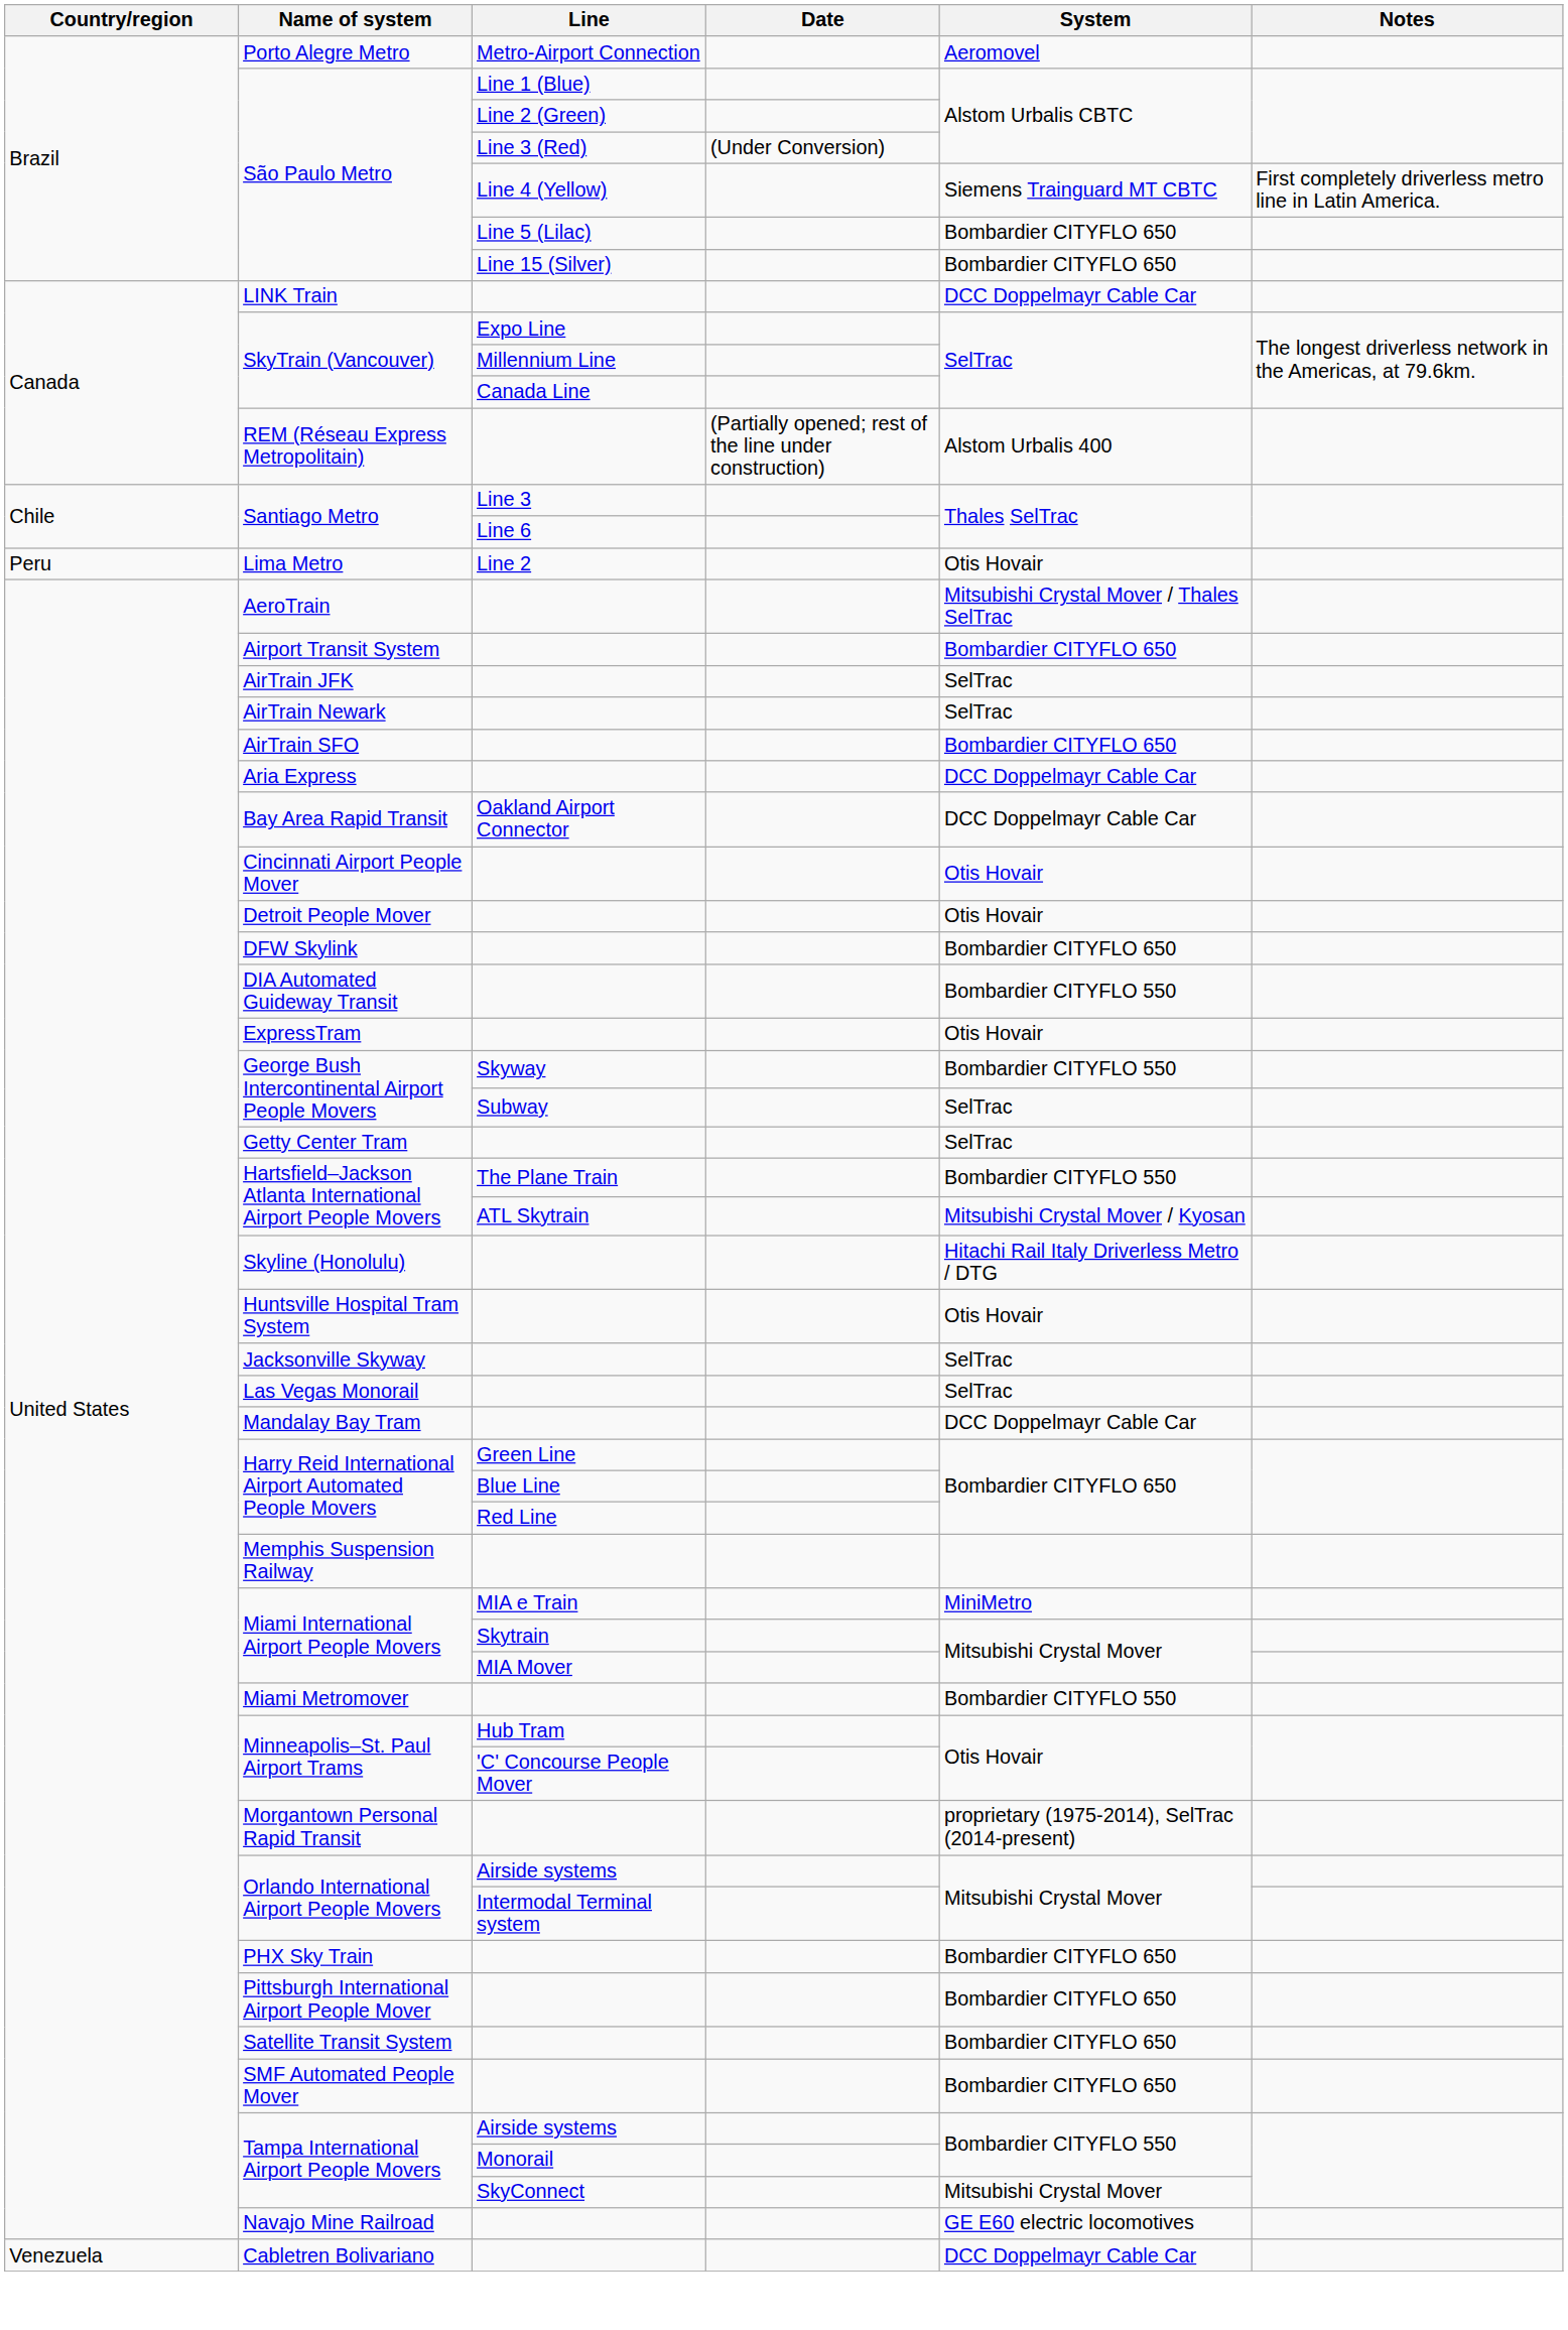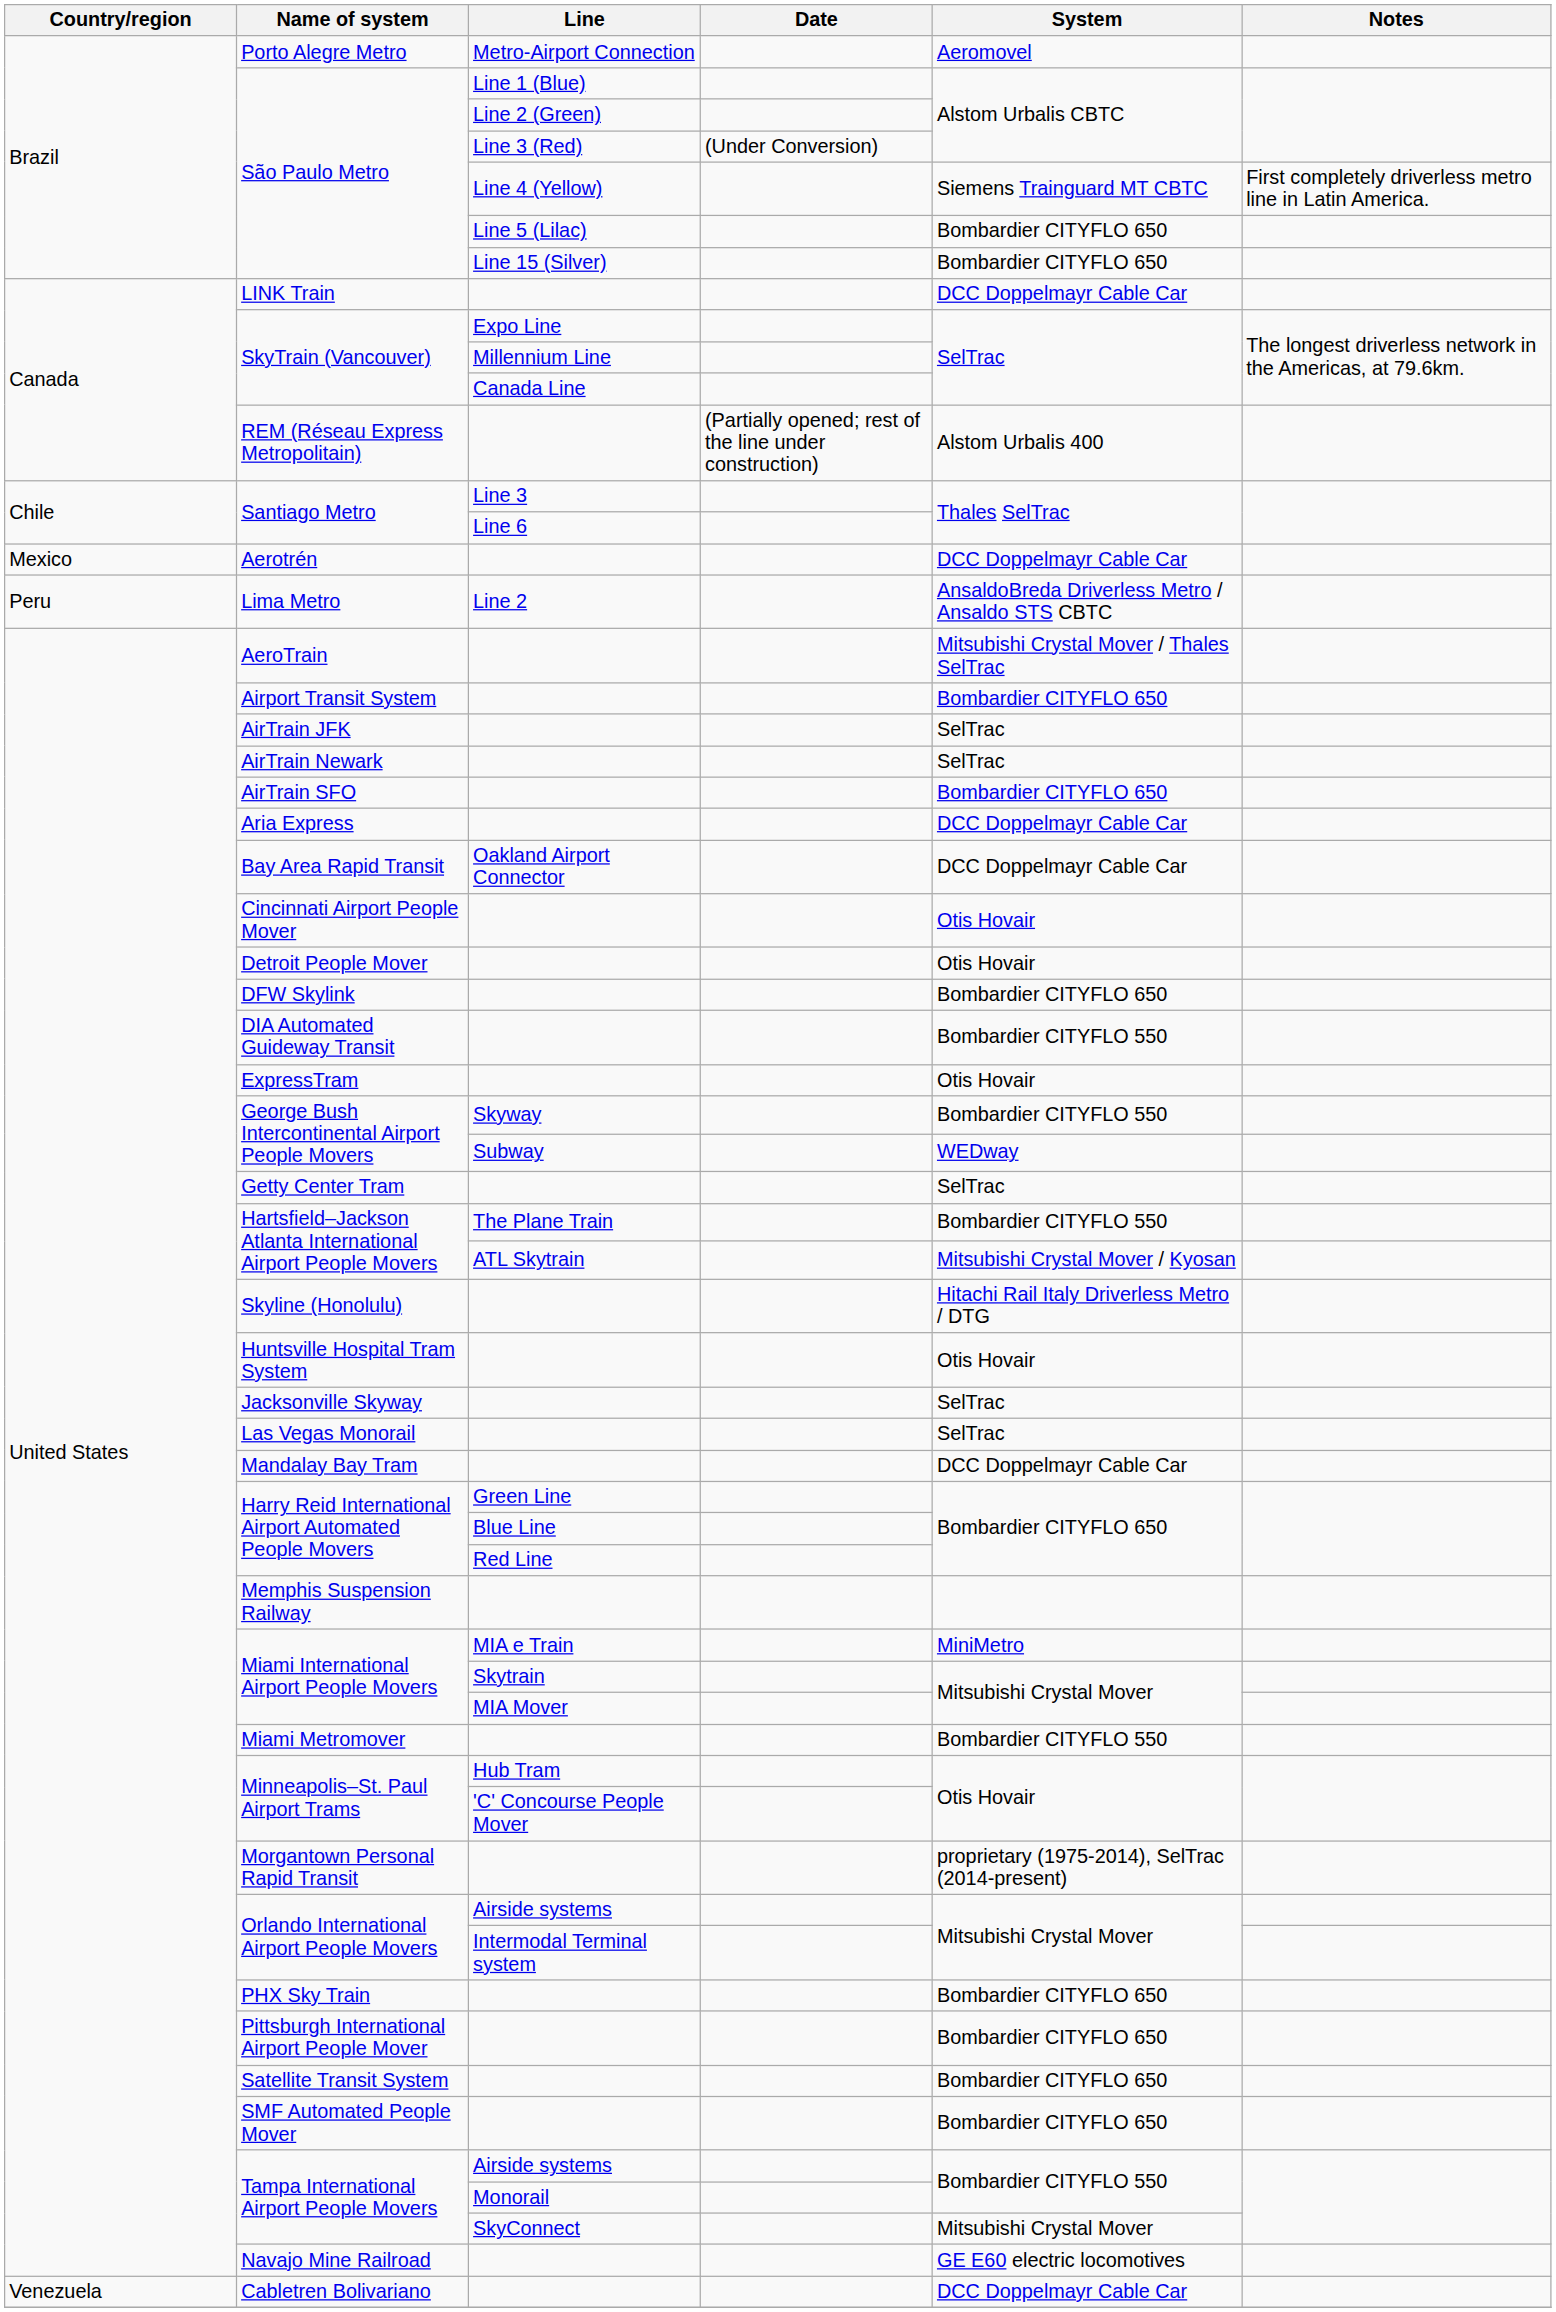 <table class="wikitable sortable">
 <tr>
 <th style="width:15%">Country/region</th>
 <th style="width:15%">Name of system</th>
 <th style="width:15%">Line</th>
 <th style="width:15%">Date</th>
 <th style="width:20%">System</th>
 <th style="width:20%">Notes</th>
 </tr>
 <tr>
 <td rowspan="7">Brazil</td>
 <td><a href='#'>Porto Alegre Metro</a></td>
 <td><a href='#'>Metro-Airport Connection</a></td>
 <td></td>
 <td><a href='#'>Aeromovel</a></td>
 <td></td>
 </tr>
 <tr>
 <td rowspan="6"><a href='#'>São Paulo Metro</a></td>
 <td><a href='#'>Line 1 (Blue)</a></td>
 <td></td>
 <td rowspan="3">Alstom Urbalis CBTC</td>
 <td rowspan="3"></td>
 </tr>
 <tr>
 <td><a href='#'>Line 2 (Green)</a></td>
 <td></td>
 </tr>
 <tr>
 <td><a href='#'>Line 3 (Red)</a></td>
 <td> (Under Conversion)</td>
 </tr>
 <tr>
 <td><a href='#'>Line 4 (Yellow)</a></td>
 <td></td>
 <td>Siemens <a href='#'>Trainguard MT CBTC</a></td>
 <td>First completely driverless metro line in Latin America.</td>
 </tr>
 <tr>
 <td><a href='#'>Line 5 (Lilac)</a></td>
 <td></td>
 <td>Bombardier CITYFLO 650</td>
 <td></td>
 </tr>
 <tr>
 <td><a href='#'>Line 15 (Silver)</a></td>
 <td></td>
 <td>Bombardier CITYFLO 650</td>
 <td></td>
 </tr>
 <tr>
 <td rowspan="5">Canada</td>
 <td><a href='#'>LINK Train</a></td>
 <td></td>
 <td></td>
 <td><a href='#'>DCC Doppelmayr Cable Car</a></td>
 <td></td>
 </tr>
 <tr>
 <td rowspan="3"><a href='#'>SkyTrain (Vancouver)</a></td>
 <td><a href='#'>Expo Line</a></td>
 <td></td>
 <td rowspan="3"><a href='#'>SelTrac</a></td>
 <td rowspan="3">The longest driverless network in the Americas, at 79.6km.</td>
 </tr>
 <tr>
 <td><a href='#'>Millennium Line</a></td>
 <td></td>
 </tr>
 <tr>
 <td><a href='#'>Canada Line</a></td>
 <td></td>
 </tr>
 <tr>
 <td><a href='#'>REM (Réseau Express Metropolitain)</a></td>
 <td></td>
 <td> (Partially opened; rest of the line under construction)</td>
 <td>Alstom Urbalis 400</td>
 <td></td>
 </tr>
 <tr>
 <td rowspan="2">Chile</td>
 <td rowspan="2"><a href='#'>Santiago Metro</a></td>
 <td><a href='#'>Line 3</a></td>
 <td></td>
 <td rowspan="2"><a href='#'>Thales</a> <a href='#'>SelTrac</a></td>
 <td rowspan="2"></td>
 </tr>
 <tr>
 <td><a href='#'>Line 6</a></td>
 <td></td>
 </tr>
 <tr>
+<td>Mexico</td>
+<td><a href='#'>Aerotrén</a></td>
+<td></td>
+<td></td>
+<td><a href='#'>DCC Doppelmayr Cable Car</a></td>
+<td></td>
+</tr>
+<tr>
 <td>Peru</td>
 <td><a href='#'>Lima Metro</a></td>
 <td><a href='#'>Line 2</a></td>
 <td></td>
-<td>Otis Hovair</td>
+<td><a href='#'>AnsaldoBreda Driverless Metro</a> / <a href='#'>Ansaldo STS</a> CBTC</td>
 <td></td>
 </tr>
 <tr>
 <td rowspan="43">United States</td>
 <td><a href='#'>AeroTrain</a></td>
 <td></td>
 <td></td>
 <td><a href='#'>Mitsubishi Crystal Mover</a> /  <a href='#'>Thales</a> <a href='#'>SelTrac</a></td>
 <td></td>
 </tr>
 <tr>
 <td><a href='#'>Airport Transit System</a></td>
 <td></td>
 <td></td>
 <td><a href='#'>Bombardier CITYFLO 650</a></td>
 <td></td>
 </tr>
 <tr>
 <td><a href='#'>AirTrain JFK</a></td>
 <td></td>
 <td></td>
 <td>SelTrac</td>
 <td></td>
 </tr>
 <tr>
 <td><a href='#'>AirTrain Newark</a></td>
 <td></td>
 <td></td>
 <td>SelTrac</td>
 <td></td>
 </tr>
 <tr>
 <td><a href='#'>AirTrain SFO</a></td>
 <td></td>
 <td></td>
 <td><a href='#'>Bombardier CITYFLO 650</a></td>
 <td></td>
 </tr>
 <tr>
 <td><a href='#'>Aria Express</a></td>
 <td></td>
 <td></td>
 <td><a href='#'>DCC Doppelmayr Cable Car</a></td>
 <td></td>
 </tr>
 <tr>
 <td><a href='#'>Bay Area Rapid Transit</a></td>
 <td><a href='#'>Oakland Airport Connector</a></td>
 <td></td>
 <td>DCC Doppelmayr Cable Car</td>
 <td></td>
 </tr>
 <tr>
 <td><a href='#'>Cincinnati Airport People Mover</a></td>
 <td></td>
 <td></td>
 <td><a href='#'>Otis Hovair</a></td>
 <td></td>
 </tr>
 <tr>
 <td><a href='#'>Detroit People Mover</a></td>
 <td></td>
 <td></td>
 <td>Otis Hovair</td>
 <td></td>
 </tr>
 <tr>
 <td><a href='#'>DFW Skylink</a></td>
 <td></td>
 <td></td>
 <td>Bombardier CITYFLO 650</td>
 <td></td>
 </tr>
 <tr>
 <td><a href='#'>DIA Automated Guideway Transit</a></td>
 <td></td>
 <td></td>
 <td>Bombardier CITYFLO 550</td>
 <td></td>
 </tr>
 <tr>
 <td><a href='#'>ExpressTram</a></td>
 <td></td>
 <td></td>
 <td>Otis Hovair</td>
 <td></td>
 </tr>
 <tr>
 <td rowspan="2"><a href='#'>George Bush Intercontinental Airport People Movers</a></td>
 <td><a href='#'>Skyway</a></td>
 <td></td>
 <td>Bombardier CITYFLO 550</td>
 <td></td>
 </tr>
 <tr>
 <td><a href='#'>Subway</a></td>
 <td></td>
-<td>SelTrac</td>
+<td><a href='#'>WEDway</a></td>
 <td></td>
 </tr>
 <tr>
 <td><a href='#'>Getty Center Tram</a></td>
 <td></td>
 <td></td>
 <td>SelTrac</td>
 <td></td>
 </tr>
 <tr>
 <td rowspan="2"><a href='#'>Hartsfield–Jackson Atlanta International Airport People Movers</a></td>
 <td><a href='#'>The Plane Train</a></td>
 <td></td>
 <td>Bombardier CITYFLO 550</td>
 <td></td>
 </tr>
 <tr>
 <td><a href='#'>ATL Skytrain</a></td>
 <td></td>
 <td><a href='#'>Mitsubishi Crystal Mover</a> / <a href='#'>Kyosan</a></td>
 <td></td>
 </tr>
 <tr>
 <td><a href='#'>Skyline (Honolulu)</a></td>
 <td></td>
 <td></td>
 <td><a href='#'>Hitachi Rail Italy Driverless Metro</a> / DTG</td>
 <td></td>
 </tr>
 <tr>
 <td><a href='#'>Huntsville Hospital Tram System</a></td>
 <td></td>
 <td></td>
 <td>Otis Hovair</td>
 <td></td>
 </tr>
 <tr>
 <td><a href='#'>Jacksonville Skyway</a></td>
 <td></td>
 <td></td>
 <td>SelTrac</td>
 <td></td>
 </tr>
 <tr>
 <td><a href='#'>Las Vegas Monorail</a></td>
 <td></td>
 <td></td>
 <td>SelTrac</td>
 <td></td>
 </tr>
 <tr>
 <td><a href='#'>Mandalay Bay Tram</a></td>
 <td></td>
 <td></td>
 <td>DCC Doppelmayr Cable Car</td>
 <td></td>
 </tr>
 <tr>
 <td rowspan="3"><a href='#'>Harry Reid International Airport Automated People Movers</a></td>
 <td><a href='#'>Green Line</a></td>
 <td></td>
 <td rowspan="3">Bombardier CITYFLO 650</td>
 <td rowspan="3"></td>
 </tr>
 <tr>
 <td><a href='#'>Blue Line</a></td>
 <td></td>
 </tr>
 <tr>
 <td><a href='#'>Red Line</a></td>
 <td></td>
 </tr>
 <tr>
 <td><a href='#'>Memphis Suspension Railway</a></td>
 <td></td>
 <td></td>
 <td></td>
 <td></td>
 </tr>
 <tr>
 <td rowspan="3"><a href='#'>Miami International Airport People Movers</a></td>
 <td><a href='#'>MIA e Train</a></td>
 <td></td>
 <td><a href='#'>MiniMetro</a></td>
 <td></td>
 </tr>
 <tr>
 <td><a href='#'>Skytrain</a></td>
 <td></td>
 <td rowspan="2">Mitsubishi Crystal Mover</td>
 <td></td>
 </tr>
 <tr>
 <td><a href='#'>MIA Mover</a></td>
 <td></td>
 <td></td>
 </tr>
 <tr>
 <td><a href='#'>Miami Metromover</a></td>
 <td></td>
 <td></td>
 <td>Bombardier CITYFLO 550</td>
 <td></td>
 </tr>
 <tr>
 <td rowspan="2"><a href='#'>Minneapolis–St. Paul Airport Trams</a></td>
 <td><a href='#'>Hub Tram</a></td>
 <td></td>
 <td rowspan="2">Otis Hovair</td>
 <td rowspan="2"></td>
 </tr>
 <tr>
 <td><a href='#'>'C' Concourse People Mover</a></td>
 <td></td>
 </tr>
 <tr>
 <td><a href='#'>Morgantown Personal Rapid Transit</a></td>
 <td></td>
 <td></td>
 <td>proprietary (1975-2014), SelTrac (2014-present)</td>
 <td></td>
 </tr>
 <tr>
 <td rowspan="2"><a href='#'>Orlando International Airport People Movers</a></td>
 <td><a href='#'>Airside systems</a></td>
 <td></td>
 <td rowspan="2">Mitsubishi Crystal Mover</td>
 <td></td>
 </tr>
 <tr>
 <td><a href='#'>Intermodal Terminal system</a></td>
 <td></td>
 <td></td>
 </tr>
 <tr>
 <td><a href='#'>PHX Sky Train</a></td>
 <td></td>
 <td></td>
 <td>Bombardier CITYFLO 650</td>
 <td></td>
 </tr>
 <tr>
 <td><a href='#'>Pittsburgh International Airport People Mover</a></td>
 <td></td>
 <td></td>
 <td>Bombardier CITYFLO 650</td>
 <td></td>
 </tr>
 <tr>
 <td><a href='#'>Satellite Transit System</a></td>
 <td></td>
 <td></td>
 <td>Bombardier CITYFLO 650</td>
 <td></td>
 </tr>
 <tr>
 <td><a href='#'>SMF Automated People Mover</a></td>
 <td></td>
 <td></td>
 <td>Bombardier CITYFLO 650</td>
 <td></td>
 </tr>
 <tr>
 <td rowspan="3"><a href='#'>Tampa International Airport People Movers</a></td>
 <td><a href='#'>Airside systems</a></td>
 <td></td>
 <td rowspan="2">Bombardier CITYFLO 550</td>
 <td rowspan="3"></td>
 </tr>
 <tr>
 <td><a href='#'>Monorail</a></td>
 <td></td>
 </tr>
 <tr>
 <td><a href='#'>SkyConnect</a></td>
 <td></td>
 <td>Mitsubishi Crystal Mover</td>
 </tr>
 <tr>
 <td><a href='#'>Navajo Mine Railroad</a></td>
 <td></td>
 <td></td>
 <td><a href='#'>GE E60</a> electric locomotives</td>
 <td></td>
 </tr>
 <tr>
 <td>Venezuela</td>
 <td><a href='#'>Cabletren Bolivariano</a></td>
 <td></td>
 <td></td>
 <td><a href='#'>DCC Doppelmayr Cable Car</a></td>
 <td></td>
 </tr>
 <tr>
 </tr>
 </table>
